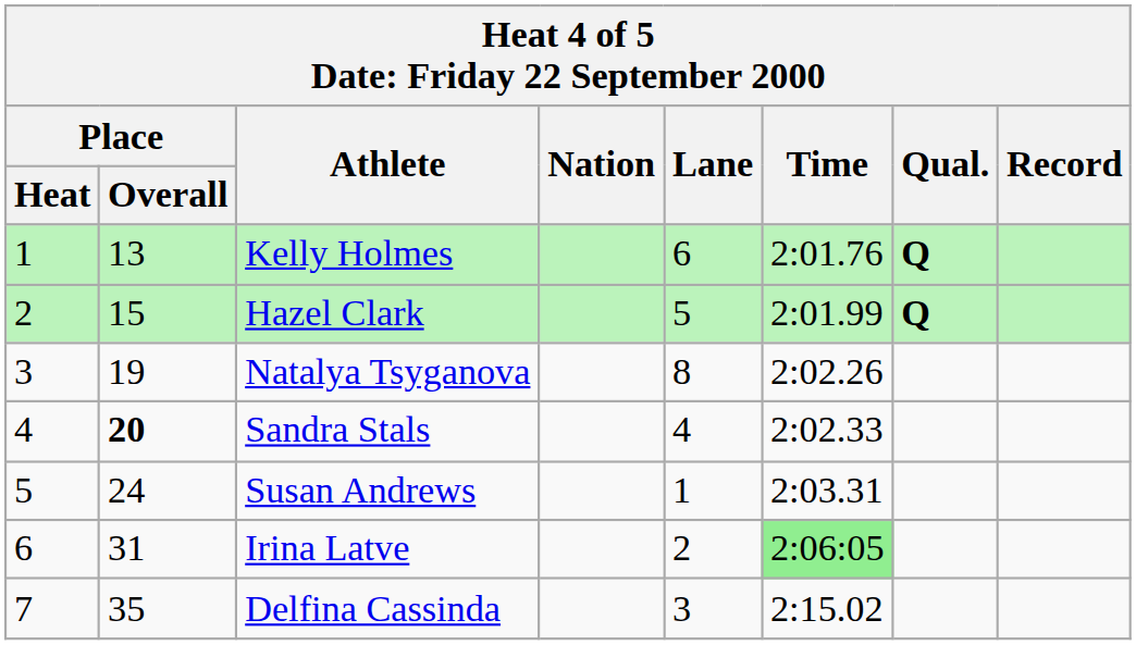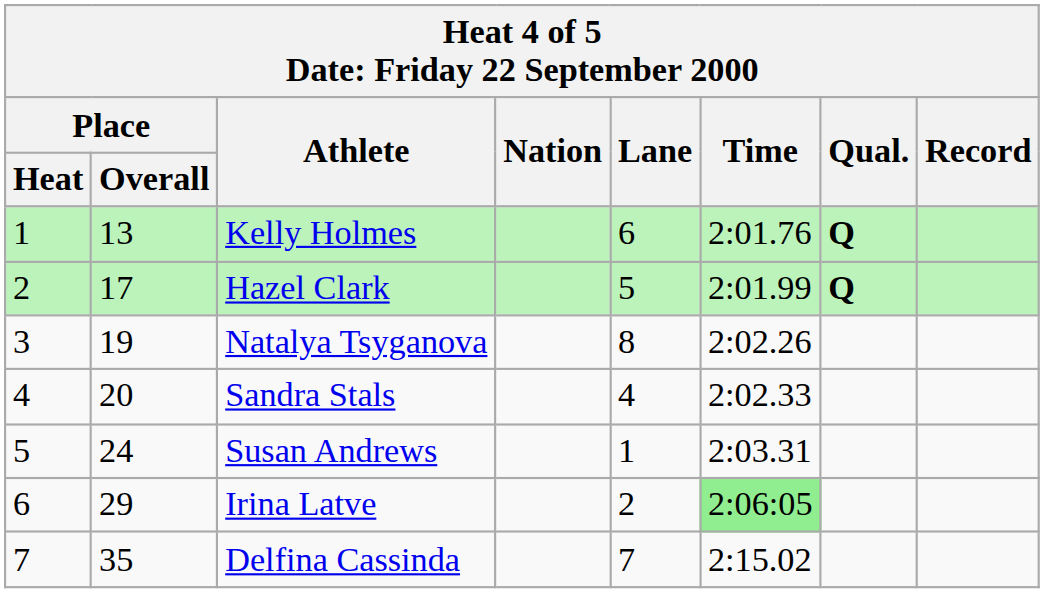 <table class="wikitable sortable">
 <tr>
 <th colspan=9>Heat 4 of 5 <br> Date: Friday 22 September 2000 <br></th>
 </tr>
 <tr>
 <th colspan=2>Place</th>
 <th rowspan=2>Athlete</th>
 <th rowspan=2>Nation</th>
 <th rowspan=2>Lane</th>
 <th rowspan=2>Time</th>
 <th rowspan=2>Qual.</th>
 <th rowspan=2>Record</th>
 </tr>
 <tr>
 <th>Heat</th>
 <th>Overall</th>
 </tr>
 <tr bgcolor = "bbf3bb">
 <td>1</td>
 <td>13</td>
 <td align="left"><a href='#'>Kelly Holmes</a></td>
 <td align="left"></td>
 <td>6</td>
 <td>2:01.76</td>
 <td><strong>Q</strong></td>
 <td></td>
 </tr>
 <tr bgcolor = "bbf3bb">
 <td>2</td>
-<td>15</td>
+<td>17</td>
 <td align="left"><a href='#'>Hazel Clark</a></td>
 <td align="left"></td>
 <td>5</td>
 <td>2:01.99</td>
 <td><strong>Q </strong></td>
 <td></td>
 </tr>
 <tr>
 <td>3</td>
 <td>19</td>
 <td align="left"><a href='#'>Natalya Tsyganova</a></td>
 <td align="left"></td>
 <td>8</td>
 <td>2:02.26</td>
 <td></td>
 <td></td>
 </tr>
 <tr>
 <td>4</td>
-<td><strong>20</strong></td>
+<td>20</td>
 <td align="left"><a href='#'>Sandra Stals</a></td>
 <td align="left"></td>
 <td>4</td>
 <td>2:02.33</td>
 <td></td>
 <td></td>
 </tr>
 <tr>
 <td>5</td>
 <td>24</td>
 <td align="left"><a href='#'>Susan Andrews</a></td>
 <td align="left"></td>
 <td>1</td>
 <td>2:03.31</td>
 <td></td>
 <td></td>
 </tr>
 <tr>
 <td>6</td>
-<td>31</td>
+<td>29</td>
 <td align="left"><a href='#'>Irina Latve</a></td>
 <td align="left"></td>
 <td>2</td>
 <td style="background: lightgreen;">2:06:05</td>
 <td></td>
 <td></td>
 </tr>
 <tr>
 <td>7</td>
 <td>35</td>
 <td align="left"><a href='#'>Delfina Cassinda</a></td>
 <td align="left"></td>
-<td>3</td>
+<td>7</td>
 <td>2:15.02</td>
 <td></td>
 <td></td>
 </tr>
 </table>
